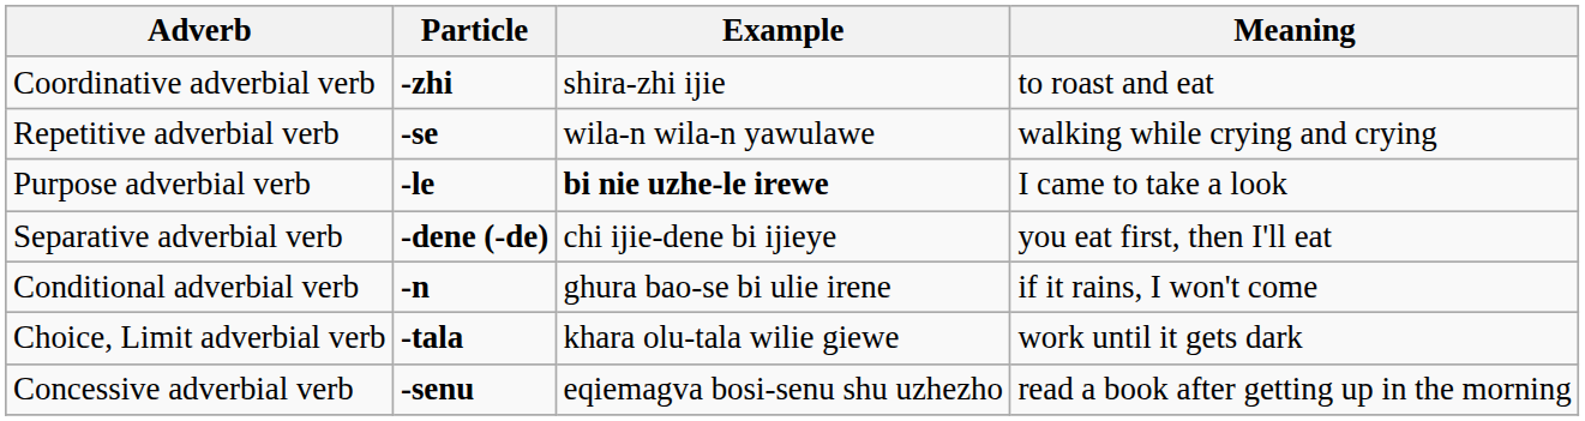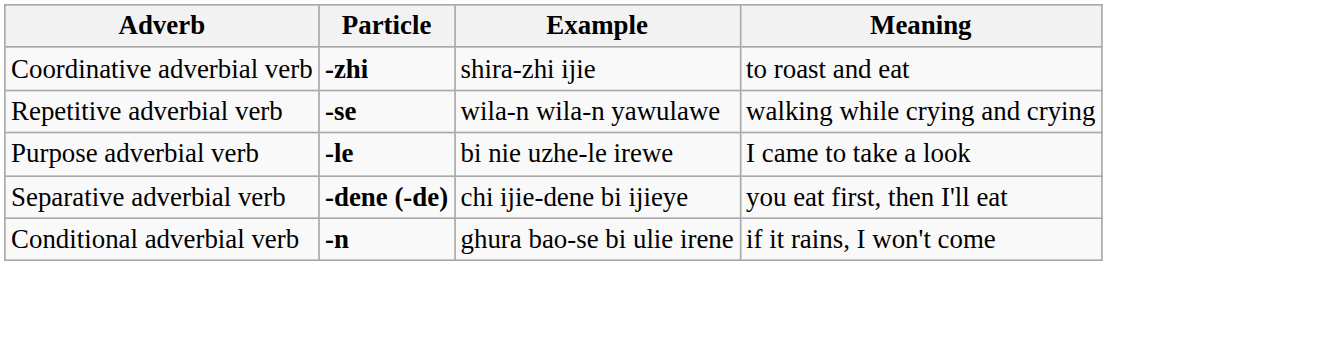 <table class="wikitable">
 <tr>
 <th>Adverb</th>
 <th>Particle</th>
 <th>Example</th>
 <th>Meaning</th>
 </tr>
 <tr>
 <td>Coordinative adverbial verb</td>
 <td><strong>-zhi</strong></td>
 <td>shira-zhi ijie</td>
 <td>to roast and eat</td>
 </tr>
 <tr>
 <td>Repetitive adverbial verb</td>
 <td><strong>-se</strong></td>
 <td>wila-n wila-n yawulawe</td>
 <td>walking while crying and crying</td>
 </tr>
 <tr>
 <td>Purpose adverbial verb</td>
 <td><strong>-le</strong></td>
-<td><strong>bi nie uzhe-le irewe</strong></td>
+<td>bi nie uzhe-le irewe</td>
 <td>I came to take a look</td>
 </tr>
 <tr>
 <td>Separative adverbial verb</td>
 <td><strong>-dene (-de)</strong></td>
 <td>chi ijie-dene bi ijieye</td>
 <td>you eat first, then I'll eat</td>
 </tr>
 <tr>
 <td>Conditional adverbial verb</td>
 <td><strong>-n</strong></td>
 <td>ghura bao-se bi ulie irene</td>
 <td>if it rains, I won't come</td>
 </tr>
-<tr>
-<td>Choice, Limit adverbial verb</td>
-<td><strong>-tala</strong></td>
-<td>khara olu-tala wilie giewe</td>
-<td>work until it gets dark</td>
-</tr>
-<tr>
-<td>Concessive adverbial verb</td>
-<td><strong>-senu</strong></td>
-<td>eqiemagva bosi-senu shu uzhezho</td>
-<td>read a book after getting up in the morning</td>
-</tr>
 </table>
